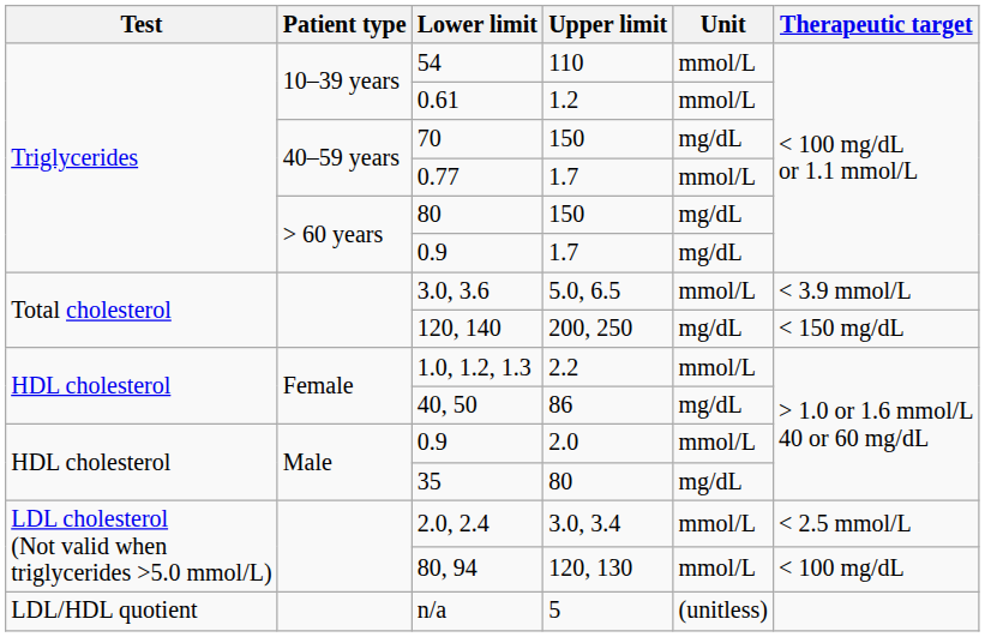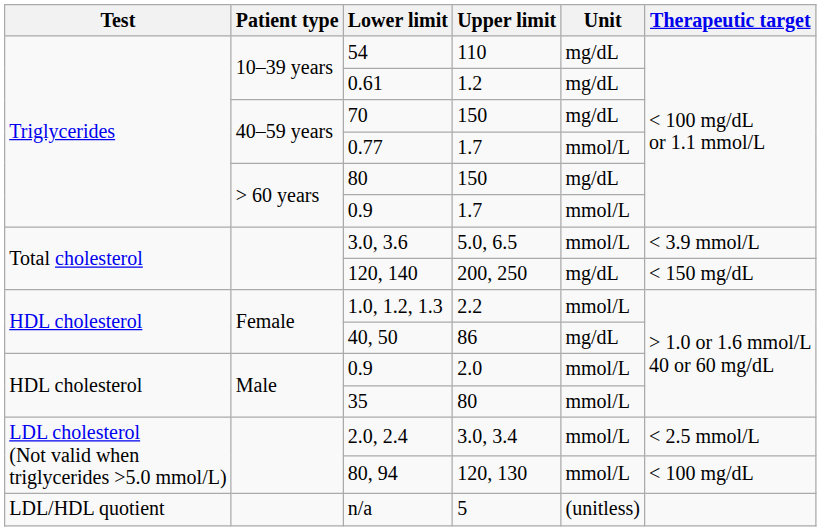 <table class="wikitable">
 <tr>
 <th>Test</th>
 <th>Patient type</th>
 <th>Lower limit</th>
 <th>Upper limit</th>
 <th>Unit</th>
 <th><a href='#'>Therapeutic target</a></th>
 </tr>
 <tr>
 <td rowspan=6><a href='#'>Triglycerides</a></td>
 <td rowspan=2>10–39 years</td>
 <td>54</td>
 <td>110</td>
-<td>mmol/L</td>
+<td>mg/dL</td>
 <td rowspan=6>< 100 mg/dL <br> or 1.1 mmol/L</td>
 </tr>
 <tr>
 <td>0.61</td>
 <td>1.2</td>
-<td>mmol/L</td>
+<td>mg/dL</td>
 </tr>
 <tr>
 <td rowspan=2>40–59 years</td>
 <td>70</td>
 <td>150</td>
 <td>mg/dL</td>
 </tr>
 <tr>
 <td>0.77</td>
 <td>1.7</td>
 <td>mmol/L</td>
 </tr>
 <tr>
 <td rowspan=2>> 60 years</td>
 <td>80</td>
 <td>150</td>
 <td>mg/dL</td>
 </tr>
 <tr>
 <td>0.9</td>
 <td>1.7</td>
-<td>mg/dL</td>
+<td>mmol/L</td>
 </tr>
 <tr>
 <td rowspan=2>Total <a href='#'>cholesterol</a></td>
 <td rowspan=2></td>
 <td>3.0, 3.6</td>
 <td>5.0, 6.5</td>
 <td>mmol/L</td>
 <td>< 3.9 mmol/L</td>
 </tr>
 <tr>
 <td>120, 140</td>
 <td>200, 250</td>
 <td>mg/dL</td>
 <td>< 150 mg/dL</td>
 </tr>
 <tr>
 <td rowspan=2><a href='#'>HDL cholesterol</a></td>
 <td rowspan=2>Female</td>
 <td>1.0, 1.2, 1.3</td>
 <td>2.2</td>
 <td>mmol/L</td>
 <td rowspan=4>> 1.0 or 1.6 mmol/L <br> 40 or 60 mg/dL</td>
 </tr>
 <tr>
 <td>40, 50</td>
 <td>86</td>
 <td>mg/dL</td>
 </tr>
 <tr>
 <td rowspan=2>HDL cholesterol</td>
 <td rowspan=2>Male</td>
 <td>0.9</td>
 <td>2.0</td>
 <td>mmol/L</td>
 </tr>
 <tr>
 <td>35</td>
 <td>80</td>
-<td>mg/dL</td>
+<td>mmol/L</td>
 </tr>
 <tr>
 <td rowspan=2><a href='#'>LDL cholesterol</a> <br> <span>(Not valid when <br> triglycerides >5.0 mmol/L)</span></td>
 <td rowspan=2></td>
 <td>2.0, 2.4</td>
 <td>3.0, 3.4</td>
 <td>mmol/L</td>
 <td>< 2.5 mmol/L</td>
 </tr>
 <tr>
 <td>80, 94</td>
 <td>120, 130</td>
 <td>mmol/L</td>
 <td>< 100 mg/dL</td>
 </tr>
 <tr>
 <td>LDL/HDL quotient</td>
 <td></td>
 <td>n/a</td>
 <td>5</td>
 <td>(unitless)</td>
 <td></td>
 </tr>
 </table>
